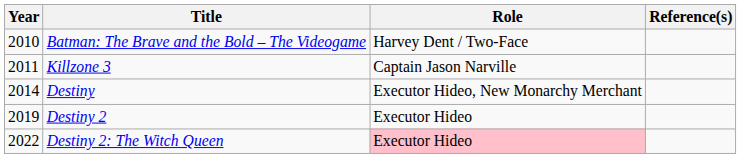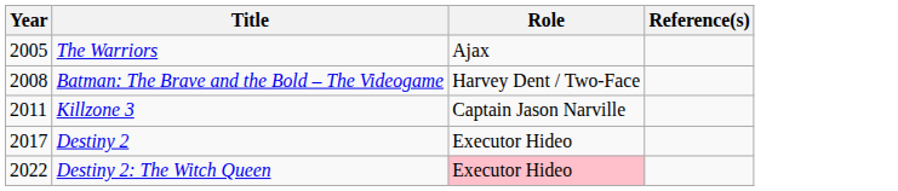 <table class="wikitable sortable">
 <tr>
 <th>Year</th>
 <th>Title</th>
 <th>Role</th>
 <th class="unsortable">Reference(s)</th>
 </tr>
 <tr>
-<td>2010</td>
+<td>2005</td>
+<td><em><a href='#'>The Warriors</a></em></td>
+<td>Ajax</td>
+<td></td>
+</tr>
+<tr>
+<td>2008</td>
 <td><em><a href='#'>Batman: The Brave and the Bold – The Videogame</a></em></td>
 <td>Harvey Dent / Two-Face</td>
 <td></td>
 </tr>
 <tr>
 <td>2011</td>
 <td><em><a href='#'>Killzone 3</a></em></td>
 <td>Captain Jason Narville</td>
 <td></td>
 </tr>
 <tr>
-<td>2014</td>
-<td><em><a href='#'>Destiny</a></em></td>
-<td>Executor Hideo, New Monarchy Merchant</td>
-<td></td>
-</tr>
-<tr>
-<td>2019</td>
+<td>2017</td>
 <td><em><a href='#'>Destiny 2</a></em></td>
 <td>Executor Hideo</td>
 <td></td>
 </tr>
 <tr>
 <td>2022</td>
 <td><em><a href='#'>Destiny 2: The Witch Queen</a></em></td>
 <td style="background: pink;">Executor Hideo</td>
 <td></td>
 </tr>
 </table>
